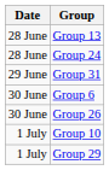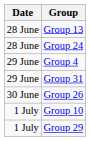 <table class="wikitable">
 <tr>
 <th>Date</th>
 <th>Group</th>
 </tr>
 <tr>
 <td style="text-align:right;">28 June</td>
 <td style="text-align:left;"><a href='#'>Group 13</a></td>
 </tr>
 <tr>
 <td style="text-align:right;">28 June</td>
 <td style="text-align:left;"><a href='#'>Group 24</a></td>
 </tr>
 <tr>
 <td style="text-align:right;">29 June</td>
-<td style="text-align:left;"><a href='#'>Group 31</a></td>
+<td style="text-align:left;"><a href='#'>Group 4</a></td>
 </tr>
 <tr>
-<td style="text-align:right;">30 June</td>
-<td style="text-align:left;"><a href='#'>Group 6</a></td>
+<td style="text-align:right;">29 June</td>
+<td style="text-align:left;"><a href='#'>Group 31</a></td>
 </tr>
 <tr>
 <td style="text-align:right;">30 June</td>
 <td style="text-align:left;"><a href='#'>Group 26</a></td>
 </tr>
 <tr>
 <td style="text-align:right;">1 July</td>
 <td style="text-align:left;"><a href='#'>Group 10</a></td>
 </tr>
 <tr>
 <td style="text-align:right;">1 July</td>
 <td style="text-align:left;"><a href='#'>Group 29</a></td>
 </tr>
 </table>
